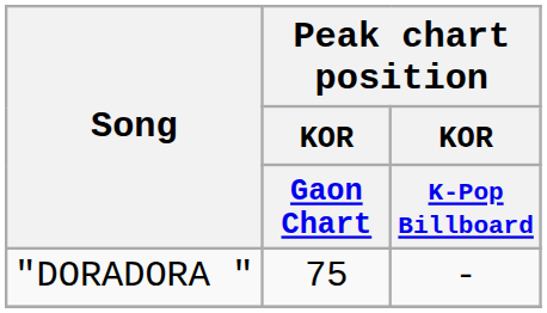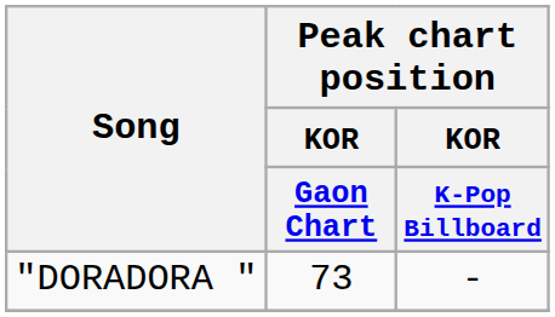 <table class="wikitable sortable" style="text-align:center;">
 <tr>
 <th rowspan="3">Song</th>
 <th colspan="9">Peak chart position</th>
 </tr>
 <tr>
 <th colspan="1" width="40"><small>KOR</small></th>
 <th colspan width="40"><small>KOR</small></th>
 </tr>
 <tr style="font-size:smaller;">
 <th width="40"><a href='#'>Gaon Chart</a></th>
 <th width="40"><small><a href='#'>K-Pop</a> <a href='#'>Billboard</a></small></th>
 </tr>
 <tr>
 <td align="left">"DORADORA "</td>
-<td>75</td>
+<td>73</td>
 <td>-</td>
 </tr>
 <tr>
 </tr>
 </table>
